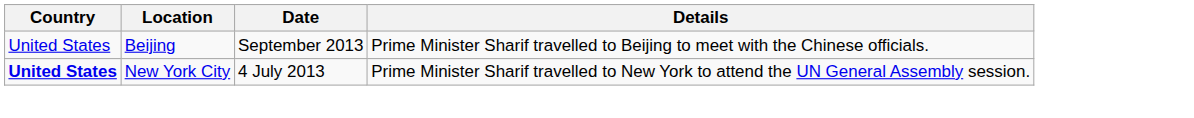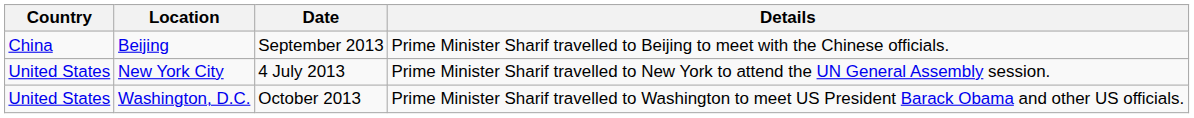 <table class="wikitable sortable">
 <tr>
 <th>Country</th>
 <th>Location</th>
 <th>Date</th>
 <th>Details</th>
 </tr>
 <tr>
-<td> <a href='#'>United States</a></td>
+<td> <a href='#'>China</a></td>
 <td><a href='#'>Beijing</a></td>
 <td>September 2013</td>
 <td>Prime Minister Sharif travelled to Beijing to meet with the Chinese officials.</td>
 </tr>
 <tr>
-<td><strong> <a href='#'>United States</a></strong></td>
+<td> <a href='#'>United States</a></td>
 <td><a href='#'>New York City</a></td>
 <td>4 July 2013</td>
 <td>Prime Minister Sharif travelled to New York to attend the <a href='#'>UN General Assembly</a> session.</td>
 </tr>
+<tr>
+<td> <a href='#'>United States</a></td>
+<td><a href='#'>Washington, D.C.</a></td>
+<td>October 2013</td>
+<td>Prime Minister Sharif travelled to Washington to meet US President <a href='#'>Barack Obama</a> and other US officials.</td>
+</tr>
 </table>
